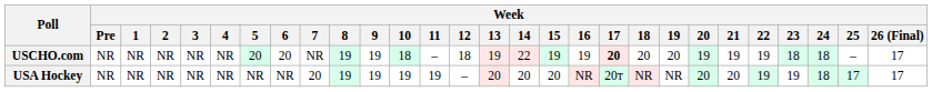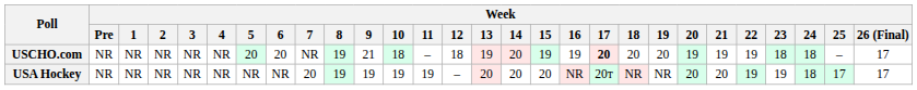 <table class="wikitable" style="white-space:nowrap;">
 <tr>
 <th scope="col" width="100" rowspan="2">Poll</th>
 <th colspan="28">Week</th>
 </tr>
 <tr>
 <th scope="col" width="30">Pre</th>
 <th scope="col" width="30">1</th>
 <th scope="col" width="30">2</th>
 <th scope="col" width="30">3</th>
 <th scope="col" width="30">4</th>
 <th scope="col" width="30">5</th>
 <th scope="col" width="30">6</th>
 <th scope="col" width="30">7</th>
 <th scope="col" width="30">8</th>
 <th scope="col" width="30">9</th>
 <th scope="col" width="30">10</th>
 <th scope="col" width="30">11</th>
 <th scope="col" width="30">12</th>
 <th scope="col" width="30">13</th>
 <th scope="col" width="30">14</th>
 <th scope="col" width="30">15</th>
 <th scope="col" width="30">16</th>
 <th scope="col" width="30">17</th>
 <th scope="col" width="30">18</th>
 <th scope="col" width="30">19</th>
 <th scope="col" width="30">20</th>
 <th scope="col" width="30">21</th>
 <th scope="col" width="30">22</th>
 <th scope="col" width="30">23</th>
 <th scope="col" width="30">24</th>
 <th scope="col" width="30">25</th>
 <th scope="col" width="30">26 (Final)</th>
 </tr>
 <tr style="text-align:center;">
 <th>USCHO.com</th>
 <td bgcolor=FFFFFF>NR</td>
 <td bgcolor=FFFFFF>NR</td>
 <td bgcolor=FFFFFF>NR</td>
 <td bgcolor=FFFFFF>NR</td>
 <td bgcolor=FFFFFF>NR</td>
 <td bgcolor=D8FFEB>20</td>
 <td bgcolor=FFFFFF>20</td>
 <td bgcolor=FFFFFF>NR</td>
 <td bgcolor=D8FFEB>19</td>
-<td bgcolor=FFFFFF>19</td>
+<td bgcolor=FFFFFF>21</td>
 <td bgcolor=D8FFEB>18</td>
 <td bgcolor=FFFFFF>–</td>
 <td bgcolor=FFFFFF>18</td>
 <td bgcolor=FFE6E6>19</td>
-<td bgcolor=FFE6E6>22</td>
+<td bgcolor=FFE6E6>20</td>
 <td bgcolor=D8FFEB>19</td>
 <td bgcolor=FFFFFF>19</td>
 <td bgcolor=FFE6E6><strong>20</strong></td>
 <td bgcolor=FFFFFF>20</td>
 <td bgcolor=FFFFFF>20</td>
 <td bgcolor=D8FFEB>19</td>
 <td bgcolor=FFFFFF>19</td>
 <td bgcolor=FFFFFF>19</td>
 <td bgcolor=D8FFEB>18</td>
 <td bgcolor=D8FFEB>18</td>
 <td bgcolor=FFFFFF>–</td>
 <td bgcolor=FFFFFF>17</td>
 </tr>
 <tr style="text-align:center;">
 <th>USA Hockey</th>
 <td bgcolor=FFFFFF>NR</td>
 <td bgcolor=FFFFFF>NR</td>
 <td bgcolor=FFFFFF>NR</td>
 <td bgcolor=FFFFFF>NR</td>
 <td bgcolor=FFFFFF>NR</td>
 <td bgcolor=FFFFFF>NR</td>
 <td bgcolor=FFFFFF>NR</td>
 <td bgcolor=FFFFFF>20</td>
 <td bgcolor=D8FFEB>19</td>
 <td bgcolor=FFFFFF>19</td>
 <td bgcolor=FFFFFF>19</td>
 <td bgcolor=FFFFFF>19</td>
 <td bgcolor=FFFFFF>–</td>
 <td bgcolor=FFE6E6>20</td>
 <td bgcolor=FFFFFF>20</td>
 <td bgcolor=FFFFFF>20</td>
 <td bgcolor=FFE6E6>NR</td>
 <td bgcolor=D8FFEB>20т</td>
 <td bgcolor=FFE6E6>NR</td>
 <td bgcolor=FFFFFF>NR</td>
 <td bgcolor=D8FFEB>20</td>
 <td bgcolor=FFFFFF>20</td>
 <td bgcolor=D8FFEB>19</td>
 <td bgcolor=FFFFFF>19</td>
 <td bgcolor=D8FFEB>18</td>
 <td bgcolor=D8FFEB>17</td>
 <td bgcolor=FFFFFF>17</td>
 </tr>
 </table>
